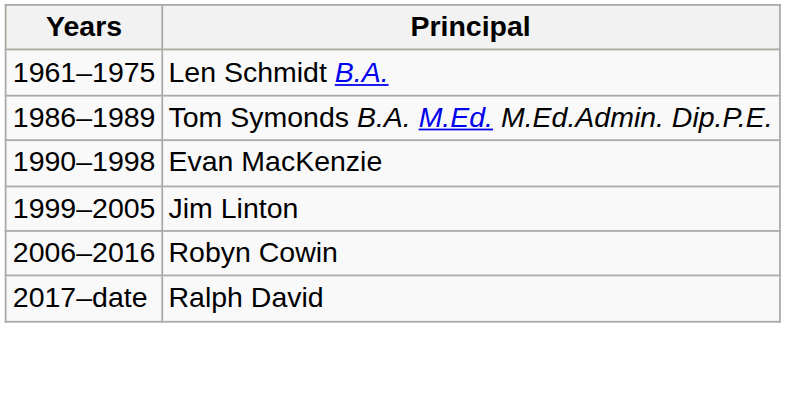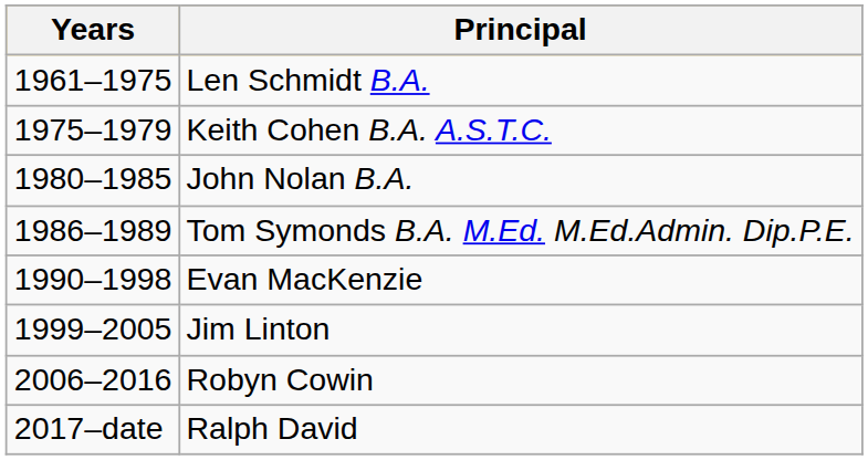 <table class="wikitable" style="margin:1em auto;">
 <tr style="background:#fc3;">
 <th>Years</th>
 <th>Principal</th>
 </tr>
 <tr>
 <td>1961–1975</td>
 <td>Len Schmidt <em><a href='#'>B.A.</a></em></td>
+</tr>
+<tr>
+<td>1975–1979</td>
+<td>Keith Cohen <em>B.A. <a href='#'>A.S.T.C.</a></em></td>
+</tr>
+<tr>
+<td>1980–1985</td>
+<td>John Nolan <em>B.A.</em></td>
 </tr>
 <tr>
 <td>1986–1989</td>
 <td>Tom Symonds <em>B.A. <a href='#'>M.Ed.</a> M.Ed.Admin. Dip.P.E.</em></td>
 </tr>
 <tr>
 <td>1990–1998</td>
 <td>Evan MacKenzie</td>
 </tr>
 <tr>
 <td>1999–2005</td>
 <td>Jim Linton</td>
 </tr>
 <tr>
 <td>2006–2016</td>
 <td>Robyn Cowin</td>
 </tr>
 <tr>
 <td>2017–date</td>
 <td>Ralph David</td>
 </tr>
 </table>
